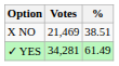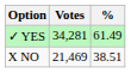 <table class="wikitable">
 <tr>
 <th>Option</th>
 <th>Votes</th>
 <th>%</th>
 </tr>
 <tr>
+<td style=background:#bbf8be>✓ YES</td>
+<td style=background:#bbf8be>34,281</td>
+<td style=background:#bbf8be>61.49</td>
+</tr>
+<tr>
 <td>X NO</td>
 <td>21,469</td>
 <td>38.51</td>
 </tr>
-<tr>
-<td style=background:#bbf8be>✓ YES</td>
-<td style=background:#bbf8be>34,281</td>
-<td style=background:#bbf8be>61.49</td>
-</tr>
 </table>
